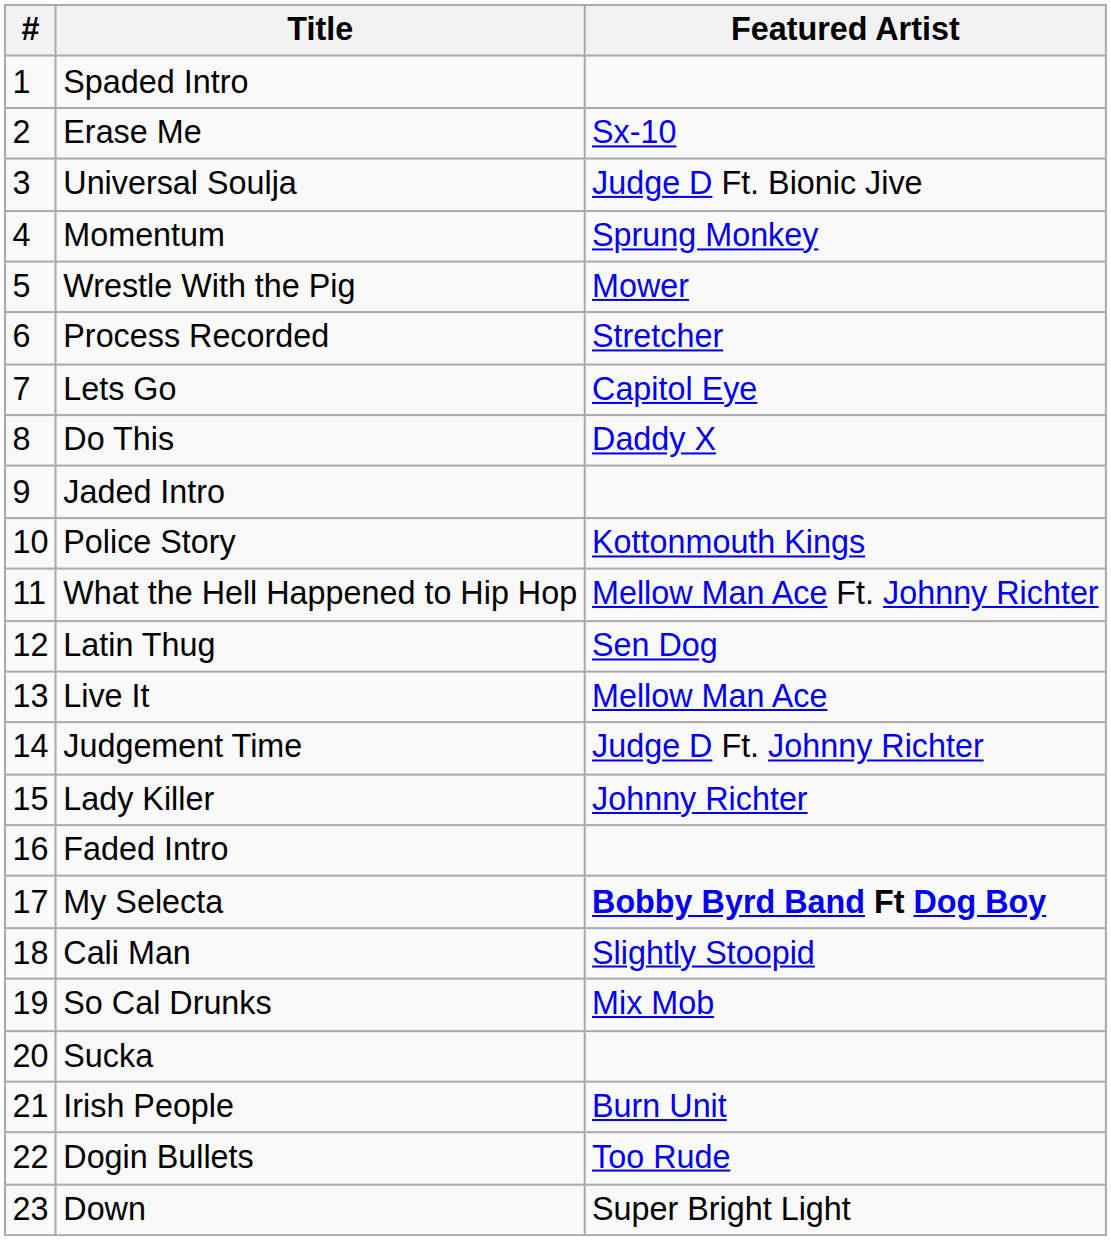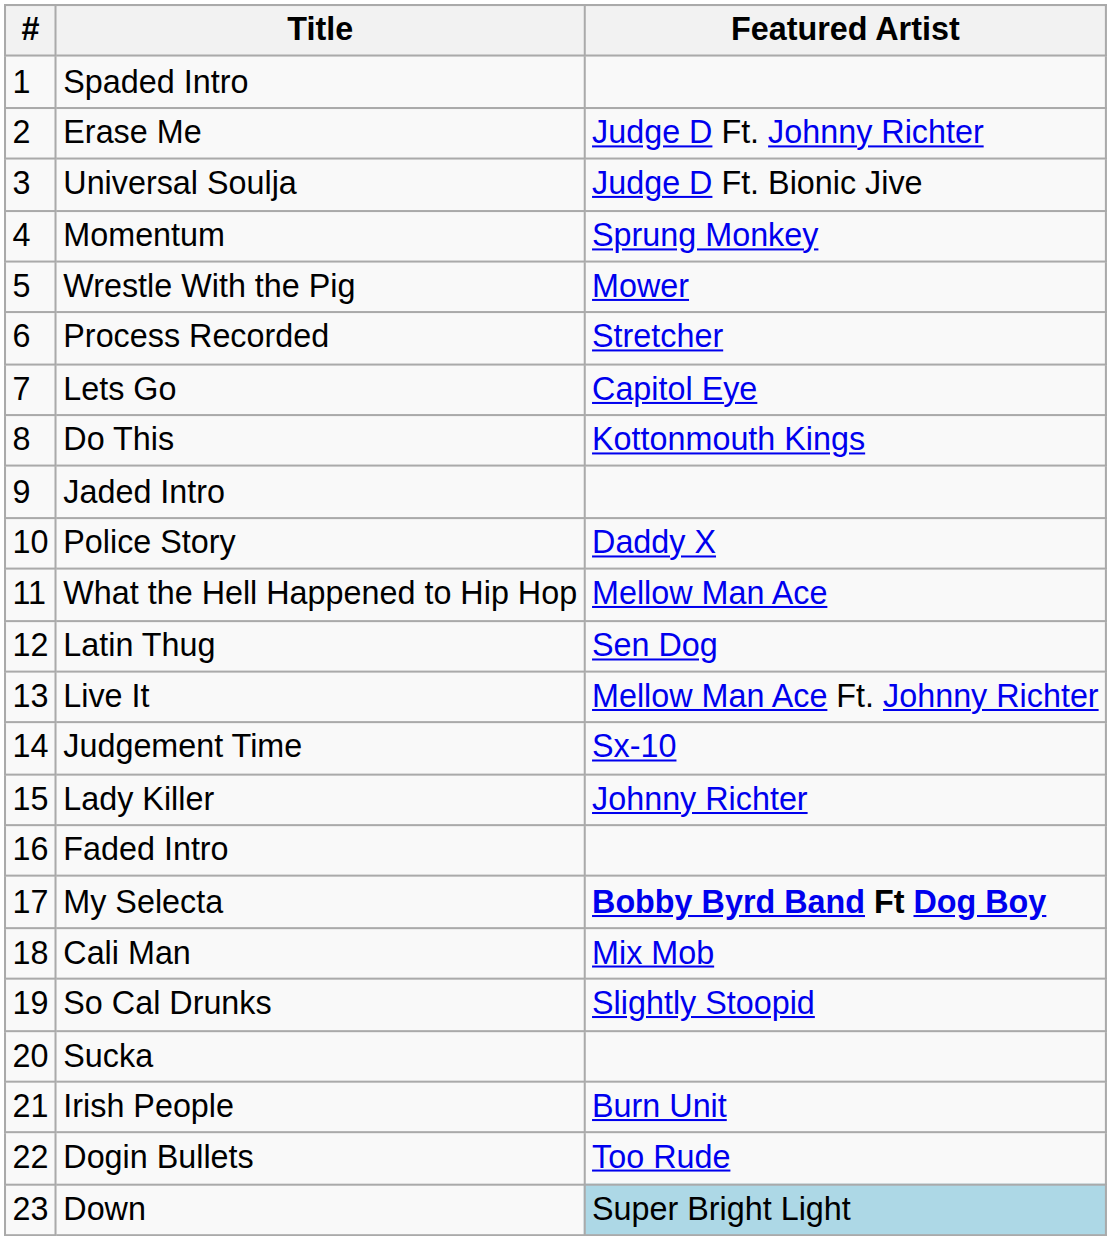 <table class="wikitable">
 <tr>
 </tr>
 <tr>
 <th align="center">#</th>
 <th align="center">Title</th>
 <th align="center">Featured Artist</th>
 </tr>
 <tr>
 <td>1</td>
 <td>Spaded Intro</td>
 <td></td>
 </tr>
 <tr>
 <td>2</td>
 <td>Erase Me</td>
-<td><a href='#'>Sx-10</a></td>
+<td><a href='#'>Judge D</a> Ft. <a href='#'>Johnny Richter</a></td>
 </tr>
 <tr>
 <td>3</td>
 <td>Universal Soulja</td>
 <td><a href='#'>Judge D</a> Ft. Bionic Jive</td>
 </tr>
 <tr>
 <td>4</td>
 <td>Momentum</td>
 <td><a href='#'>Sprung Monkey</a></td>
 </tr>
 <tr>
 <td>5</td>
 <td>Wrestle With the Pig</td>
 <td><a href='#'>Mower</a></td>
 </tr>
 <tr>
 <td>6</td>
 <td>Process Recorded</td>
 <td><a href='#'>Stretcher</a></td>
 </tr>
 <tr>
 <td>7</td>
 <td>Lets Go</td>
 <td><a href='#'>Capitol Eye</a></td>
 </tr>
 <tr>
 <td>8</td>
 <td>Do This</td>
-<td><a href='#'>Daddy X</a></td>
+<td><a href='#'>Kottonmouth Kings</a></td>
 </tr>
 <tr>
 <td>9</td>
 <td>Jaded Intro</td>
 <td></td>
 </tr>
 <tr>
 <td>10</td>
 <td>Police Story</td>
-<td><a href='#'>Kottonmouth Kings</a></td>
+<td><a href='#'>Daddy X</a></td>
 </tr>
 <tr>
 <td>11</td>
 <td>What the Hell Happened to Hip Hop</td>
-<td><a href='#'>Mellow Man Ace</a> Ft. <a href='#'>Johnny Richter</a></td>
+<td><a href='#'>Mellow Man Ace</a></td>
 </tr>
 <tr>
 <td>12</td>
 <td>Latin Thug</td>
 <td><a href='#'>Sen Dog</a></td>
 </tr>
 <tr>
 <td>13</td>
 <td>Live It</td>
-<td><a href='#'>Mellow Man Ace</a></td>
+<td><a href='#'>Mellow Man Ace</a> Ft. <a href='#'>Johnny Richter</a></td>
 </tr>
 <tr>
 <td>14</td>
 <td>Judgement Time</td>
-<td><a href='#'>Judge D</a> Ft. <a href='#'>Johnny Richter</a></td>
+<td><a href='#'>Sx-10</a></td>
 </tr>
 <tr>
 <td>15</td>
 <td>Lady Killer</td>
 <td><a href='#'>Johnny Richter</a></td>
 </tr>
 <tr>
 <td>16</td>
 <td>Faded Intro</td>
 <td></td>
 </tr>
 <tr>
 <td>17</td>
 <td>My Selecta</td>
 <td><strong><a href='#'>Bobby Byrd Band</a> Ft <a href='#'>Dog Boy</a></strong></td>
 </tr>
 <tr>
 <td>18</td>
 <td>Cali Man</td>
-<td><a href='#'>Slightly Stoopid</a></td>
+<td><a href='#'>Mix Mob</a></td>
 </tr>
 <tr>
 <td>19</td>
 <td>So Cal Drunks</td>
-<td><a href='#'>Mix Mob</a></td>
+<td><a href='#'>Slightly Stoopid</a></td>
 </tr>
 <tr>
 <td>20</td>
 <td>Sucka</td>
 <td></td>
 </tr>
 <tr>
 <td>21</td>
 <td>Irish People</td>
 <td><a href='#'>Burn Unit</a></td>
 </tr>
 <tr>
 <td>22</td>
 <td>Dogin Bullets</td>
 <td><a href='#'>Too Rude</a></td>
 </tr>
 <tr>
 <td>23</td>
 <td>Down</td>
-<td>Super Bright Light</td>
+<td style="background: lightblue;">Super Bright Light</td>
 </tr>
 </table>
